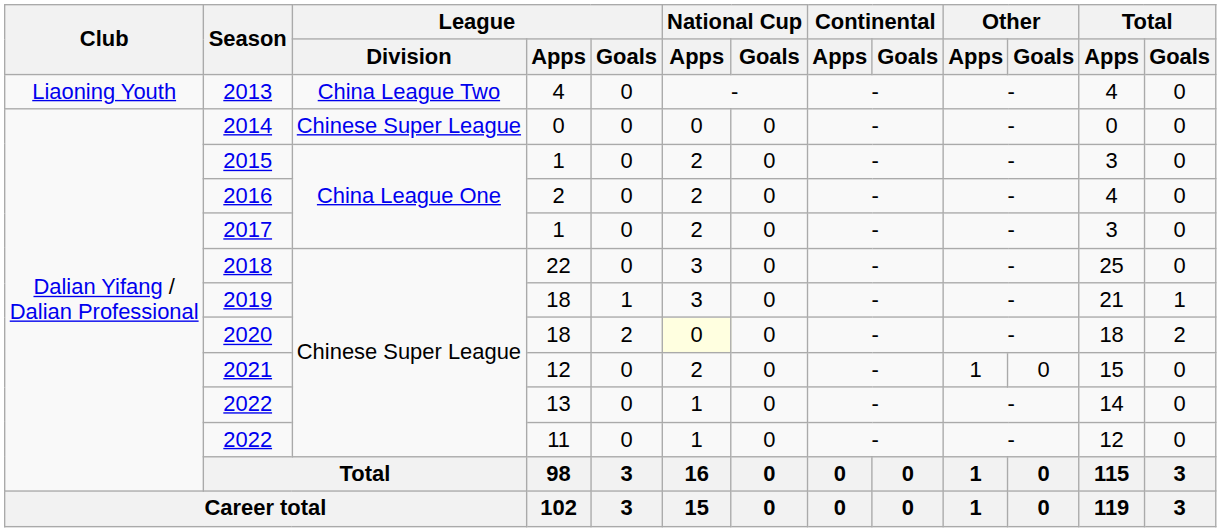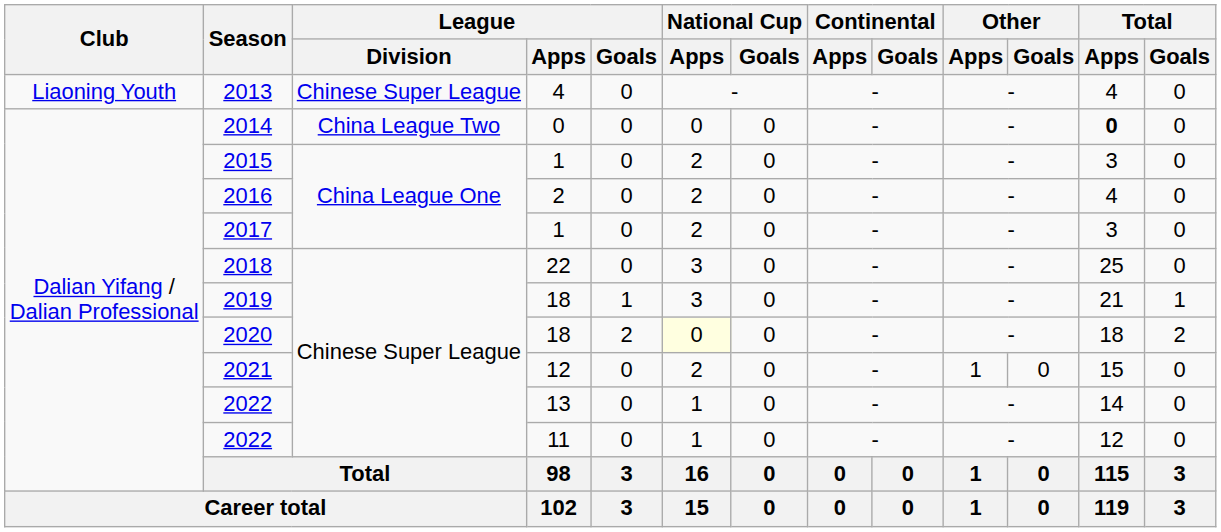 <table class="wikitable" style="text-align: center">
 <tr>
 <th rowspan="2">Club</th>
 <th rowspan="2">Season</th>
 <th colspan="3">League</th>
 <th colspan="2">National Cup</th>
 <th colspan="2">Continental</th>
 <th colspan="2">Other</th>
 <th colspan="2">Total</th>
 </tr>
 <tr>
 <th>Division</th>
 <th>Apps</th>
 <th>Goals</th>
 <th>Apps</th>
 <th>Goals</th>
 <th>Apps</th>
 <th>Goals</th>
 <th>Apps</th>
 <th>Goals</th>
 <th>Apps</th>
 <th>Goals</th>
 </tr>
 <tr>
 <td><a href='#'>Liaoning Youth</a></td>
 <td><a href='#'>2013</a></td>
-<td><a href='#'>China League Two</a></td>
+<td><a href='#'>Chinese Super League</a></td>
 <td>4</td>
 <td>0</td>
 <td colspan="2">-</td>
 <td colspan="2">-</td>
 <td colspan="2">-</td>
 <td>4</td>
 <td>0</td>
 </tr>
 <tr>
 <td rowspan="11"><a href='#'>Dalian Yifang</a> /<br><a href='#'>Dalian Professional</a></td>
 <td><a href='#'>2014</a></td>
-<td><a href='#'>Chinese Super League</a></td>
+<td><a href='#'>China League Two</a></td>
 <td>0</td>
 <td>0</td>
 <td>0</td>
 <td>0</td>
 <td colspan="2">-</td>
 <td colspan="2">-</td>
-<td>0</td>
+<td><strong>0</strong></td>
 <td>0</td>
 </tr>
 <tr>
 <td><a href='#'>2015</a></td>
 <td rowspan="3"><a href='#'>China League One</a></td>
 <td>1</td>
 <td>0</td>
 <td>2</td>
 <td>0</td>
 <td colspan="2">-</td>
 <td colspan="2">-</td>
 <td>3</td>
 <td>0</td>
 </tr>
 <tr>
 <td><a href='#'>2016</a></td>
 <td>2</td>
 <td>0</td>
 <td>2</td>
 <td>0</td>
 <td colspan="2">-</td>
 <td colspan="2">-</td>
 <td>4</td>
 <td>0</td>
 </tr>
 <tr>
 <td><a href='#'>2017</a></td>
 <td>1</td>
 <td>0</td>
 <td>2</td>
 <td>0</td>
 <td colspan="2">-</td>
 <td colspan="2">-</td>
 <td>3</td>
 <td>0</td>
 </tr>
 <tr>
 <td><a href='#'>2018</a></td>
 <td rowspan="6">Chinese Super League</td>
 <td>22</td>
 <td>0</td>
 <td>3</td>
 <td>0</td>
 <td colspan="2">-</td>
 <td colspan="2">-</td>
 <td>25</td>
 <td>0</td>
 </tr>
 <tr>
 <td><a href='#'>2019</a></td>
 <td>18</td>
 <td>1</td>
 <td>3</td>
 <td>0</td>
 <td colspan="2">-</td>
 <td colspan="2">-</td>
 <td>21</td>
 <td>1</td>
 </tr>
 <tr>
 <td><a href='#'>2020</a></td>
 <td>18</td>
 <td>2</td>
 <td style="background: lightyellow;">0</td>
 <td>0</td>
 <td colspan="2">-</td>
 <td colspan="2">-</td>
 <td>18</td>
 <td>2</td>
 </tr>
 <tr>
 <td><a href='#'>2021</a></td>
 <td>12</td>
 <td>0</td>
 <td>2</td>
 <td>0</td>
 <td colspan="2">-</td>
 <td>1</td>
 <td>0</td>
 <td>15</td>
 <td>0</td>
 </tr>
 <tr>
 <td><a href='#'>2022</a></td>
 <td>13</td>
 <td>0</td>
 <td>1</td>
 <td>0</td>
 <td colspan="2">-</td>
 <td colspan="2">-</td>
 <td>14</td>
 <td>0</td>
 </tr>
 <tr>
 <td><a href='#'>2022</a></td>
 <td>11</td>
 <td>0</td>
 <td>1</td>
 <td>0</td>
 <td colspan="2">-</td>
 <td colspan="2">-</td>
 <td>12</td>
 <td>0</td>
 </tr>
 <tr>
 <th colspan="2">Total</th>
 <th>98</th>
 <th>3</th>
 <th>16</th>
 <th>0</th>
 <th>0</th>
 <th>0</th>
 <th>1</th>
 <th>0</th>
 <th>115</th>
 <th>3</th>
 </tr>
 <tr>
 <th colspan=3>Career total</th>
 <th>102</th>
 <th>3</th>
 <th>15</th>
 <th>0</th>
 <th>0</th>
 <th>0</th>
 <th>1</th>
 <th>0</th>
 <th>119</th>
 <th>3</th>
 </tr>
 </table>
